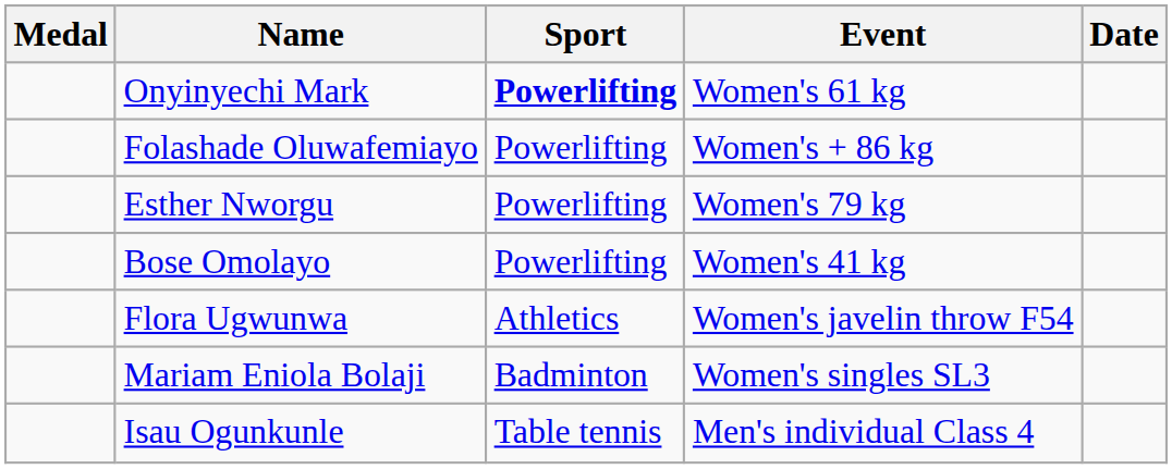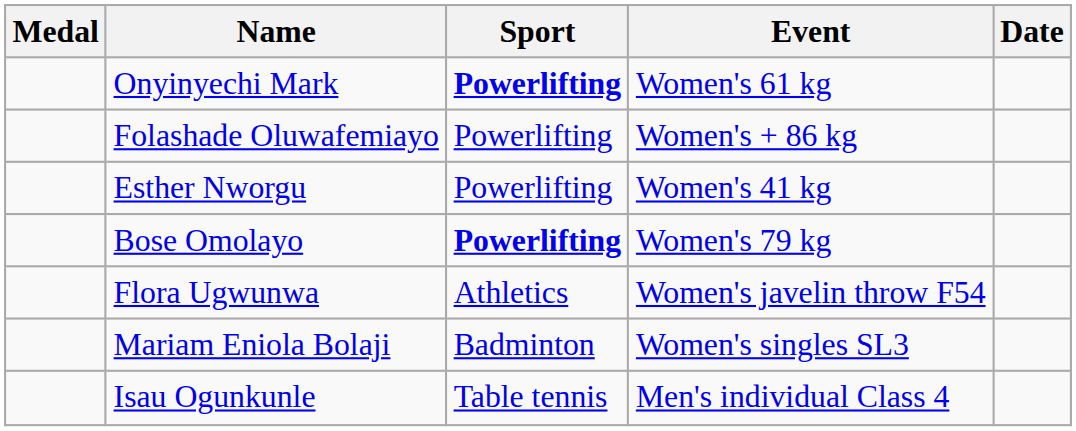 <table class="wikitable sortable" style="font-size: 95%;">
 <tr>
 <th>Medal</th>
 <th>Name</th>
 <th>Sport</th>
 <th>Event</th>
 <th>Date</th>
 </tr>
 <tr>
 <td></td>
 <td><a href='#'>Onyinyechi Mark</a></td>
 <td><strong><a href='#'>Powerlifting</a></strong></td>
 <td><a href='#'>Women's 61 kg</a></td>
 <td></td>
 </tr>
 <tr>
 <td></td>
 <td><a href='#'>Folashade Oluwafemiayo</a></td>
 <td><a href='#'>Powerlifting</a></td>
 <td><a href='#'>Women's + 86 kg</a></td>
 <td></td>
 </tr>
 <tr>
 <td></td>
 <td><a href='#'>Esther Nworgu</a></td>
 <td><a href='#'>Powerlifting</a></td>
-<td><a href='#'>Women's 79 kg</a></td>
+<td><a href='#'>Women's 41 kg</a></td>
 <td></td>
 </tr>
 <tr>
 <td></td>
 <td><a href='#'>Bose Omolayo</a></td>
-<td><a href='#'>Powerlifting</a></td>
-<td><a href='#'>Women's 41 kg</a></td>
+<td><strong><a href='#'>Powerlifting</a></strong></td>
+<td><a href='#'>Women's 79 kg</a></td>
 <td></td>
 </tr>
 <tr>
 <td></td>
 <td><a href='#'>Flora Ugwunwa</a></td>
 <td><a href='#'>Athletics</a></td>
 <td><a href='#'>Women's javelin throw F54</a></td>
 <td></td>
 </tr>
 <tr>
 <td></td>
 <td><a href='#'>Mariam Eniola Bolaji</a></td>
 <td><a href='#'>Badminton</a></td>
 <td><a href='#'>Women's singles SL3</a></td>
 <td></td>
 </tr>
 <tr>
 <td></td>
 <td><a href='#'>Isau Ogunkunle</a></td>
 <td><a href='#'>Table tennis</a></td>
 <td><a href='#'>Men's individual Class 4</a></td>
 <td></td>
 </tr>
 </table>
